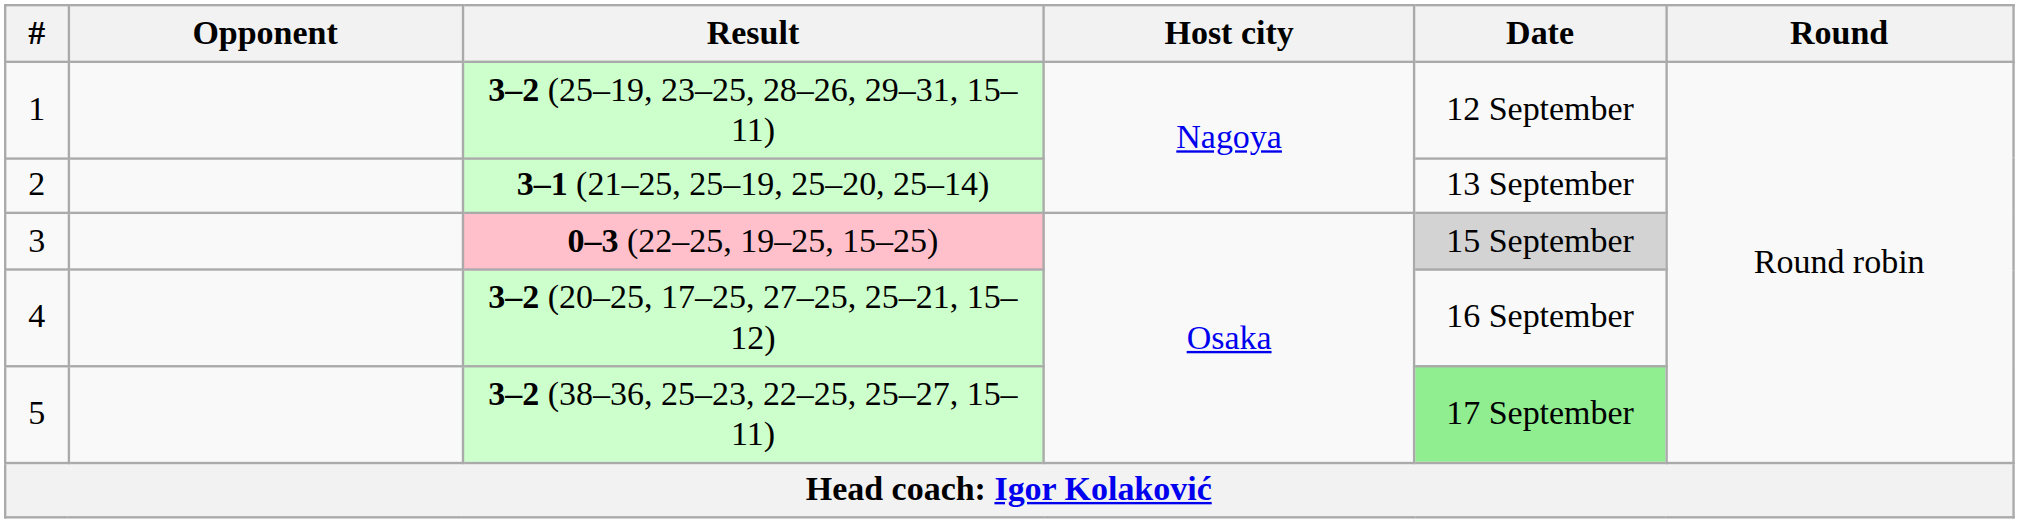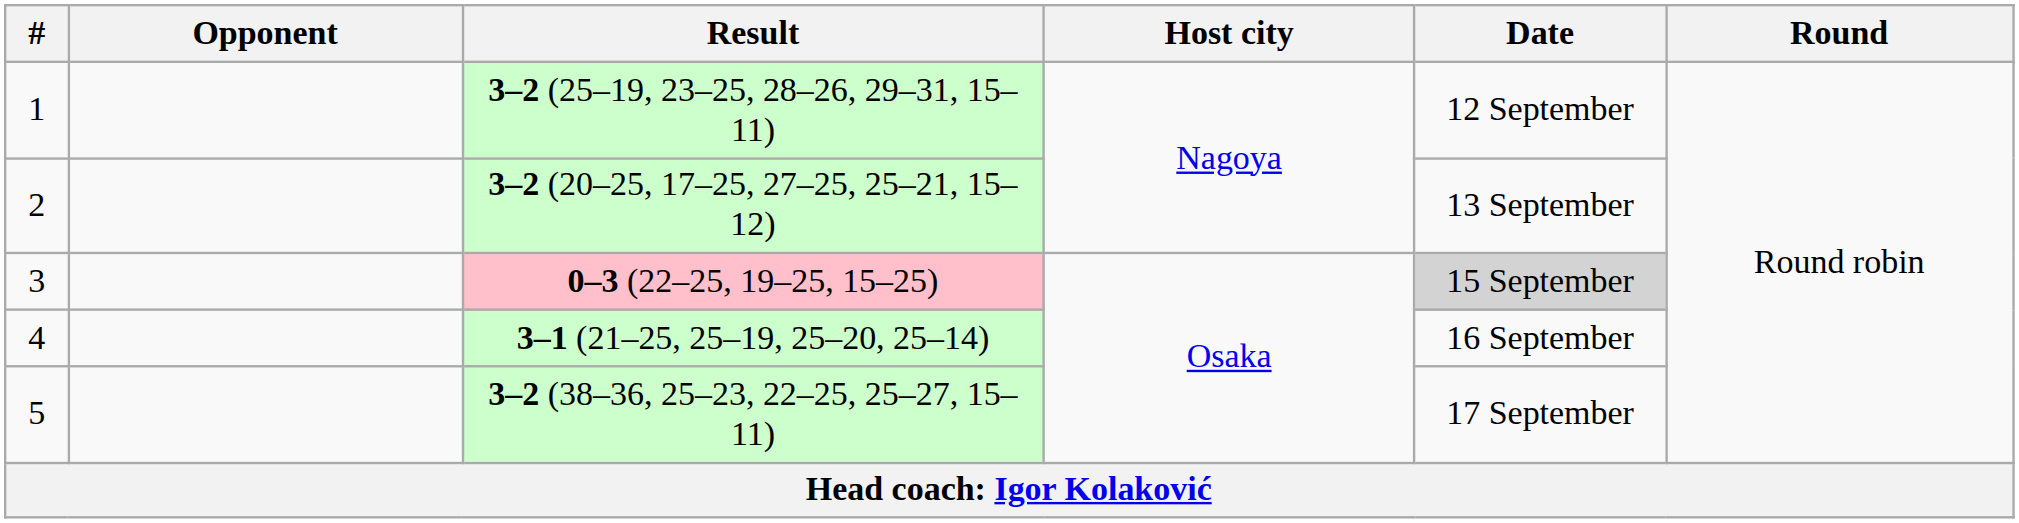 <table class="wikitable" style="text-align: center;font-size:90%;">
 <tr>
 <th width=20>#</th>
 <th width=160>Opponent</th>
 <th width=240>Result</th>
 <th width=150>Host city</th>
 <th width=100>Date</th>
 <th width=140>Round</th>
 </tr>
 <tr>
 <td>1</td>
 <td align=left></td>
 <td bgcolor=ccffcc><strong>3–2</strong> (25–19, 23–25, 28–26, 29–31, 15–11)</td>
 <td rowspan=2> <a href='#'>Nagoya</a></td>
 <td>12 September</td>
 <td rowspan=5>Round robin</td>
 </tr>
 <tr>
 <td>2</td>
 <td align=left></td>
-<td bgcolor=ccffcc><strong>3–1</strong> (21–25, 25–19, 25–20, 25–14)</td>
+<td bgcolor=ccffcc><strong>3–2</strong> (20–25, 17–25, 27–25, 25–21, 15–12)</td>
 <td>13 September</td>
 </tr>
 <tr>
 <td>3</td>
 <td align=left></td>
 <td bgcolor=pink><strong>0–3</strong> (22–25, 19–25, 15–25)</td>
 <td rowspan=3> <a href='#'>Osaka</a></td>
 <td style="background: lightgrey;">15 September</td>
 </tr>
 <tr>
 <td>4</td>
 <td align=left></td>
-<td bgcolor=ccffcc><strong>3–2</strong> (20–25, 17–25, 27–25, 25–21, 15–12)</td>
+<td bgcolor=ccffcc><strong>3–1</strong> (21–25, 25–19, 25–20, 25–14)</td>
 <td>16 September</td>
 </tr>
 <tr>
 <td>5</td>
 <td align=left></td>
 <td bgcolor=ccffcc><strong>3–2</strong> (38–36, 25–23, 22–25, 25–27, 15–11)</td>
-<td style="background: lightgreen;">17 September</td>
+<td>17 September</td>
 </tr>
 <tr>
 <th colspan=6>Head coach:  <a href='#'>Igor Kolaković</a></th>
 </tr>
 </table>
